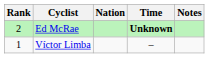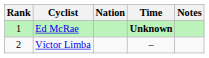 <table class="wikitable sortable" style="text-align:center">
 <tr>
 <th>Rank</th>
 <th>Cyclist</th>
 <th>Nation</th>
 <th>Time</th>
 <th>Notes</th>
 </tr>
 <tr bgcolor=bbf3bb>
-<td>2</td>
+<td>1</td>
 <td align=left data-sort-value="McRae, Ed"><a href='#'>Ed McRae</a></td>
 <td align=left></td>
 <td><strong>Unknown</strong></td>
 <td></td>
 </tr>
 <tr>
-<td>1</td>
+<td>2</td>
 <td align=left data-sort-value="Limba, Víctor"><a href='#'>Víctor Limba</a></td>
 <td align=left></td>
 <td>–</td>
 <td></td>
 </tr>
 </table>
